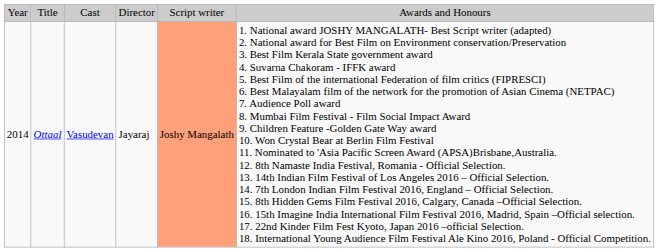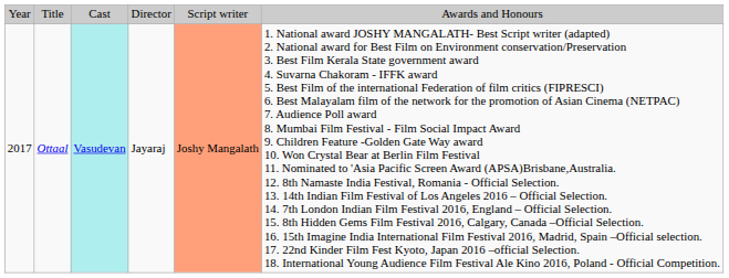 <table class="wikitable">
 <tr style="background:#ccc; text-align:center;">
 <td>Year</td>
 <td>Title</td>
 <td>Cast</td>
 <td>Director</td>
 <td>Script writer</td>
 <td>Awards and Honours</td>
 </tr>
 <tr>
-<td>2014</td>
+<td>2017</td>
 <td><em><a href='#'>Ottaal</a></em></td>
-<td><a href='#'>Vasudevan</a></td>
+<td style="background: paleturquoise;"><a href='#'>Vasudevan</a></td>
 <td>Jayaraj</td>
 <td style="background: lightsalmon;">Joshy Mangalath</td>
 <td>1.  National award JOSHY MANGALATH- Best Script writer (adapted)<br>2.  National award  for Best Film on Environment conservation/Preservation<br>3.  Best Film Kerala State government award <br>4.  Suvarna Chakoram - IFFK award <br>5.  Best Film of the international Federation of film critics (FIPRESCI)<br>6.  Best Malayalam film of the network for the promotion of Asian Cinema (NETPAC)<br>7.  Audience Poll award<br>8.  Mumbai Film Festival - Film Social Impact Award<br>9.  Children Feature -Golden Gate Way award<br>10. Won Crystal Bear at Berlin Film Festival<br>11.  Nominated to 'Asia Pacific Screen Award (APSA)Brisbane,Australia.<br>12.  8th Namaste India Festival, Romania - Official Selection.<br>13.  14th Indian Film Festival of Los Angeles 2016 – Official Selection.<br>14.  7th London Indian Film Festival 2016, England – Official Selection.<br>15.  8th Hidden Gems Film Festival 2016, Calgary, Canada –Official Selection.<br>16.  15th Imagine India International Film Festival 2016, Madrid, Spain –Official selection.<br>17.  22nd Kinder Film Fest Kyoto, Japan 2016 –official Selection.<br>18.  International Young Audience Film Festival Ale Kino 2016, Poland - Official Competition.</td>
 </tr>
 </table>
